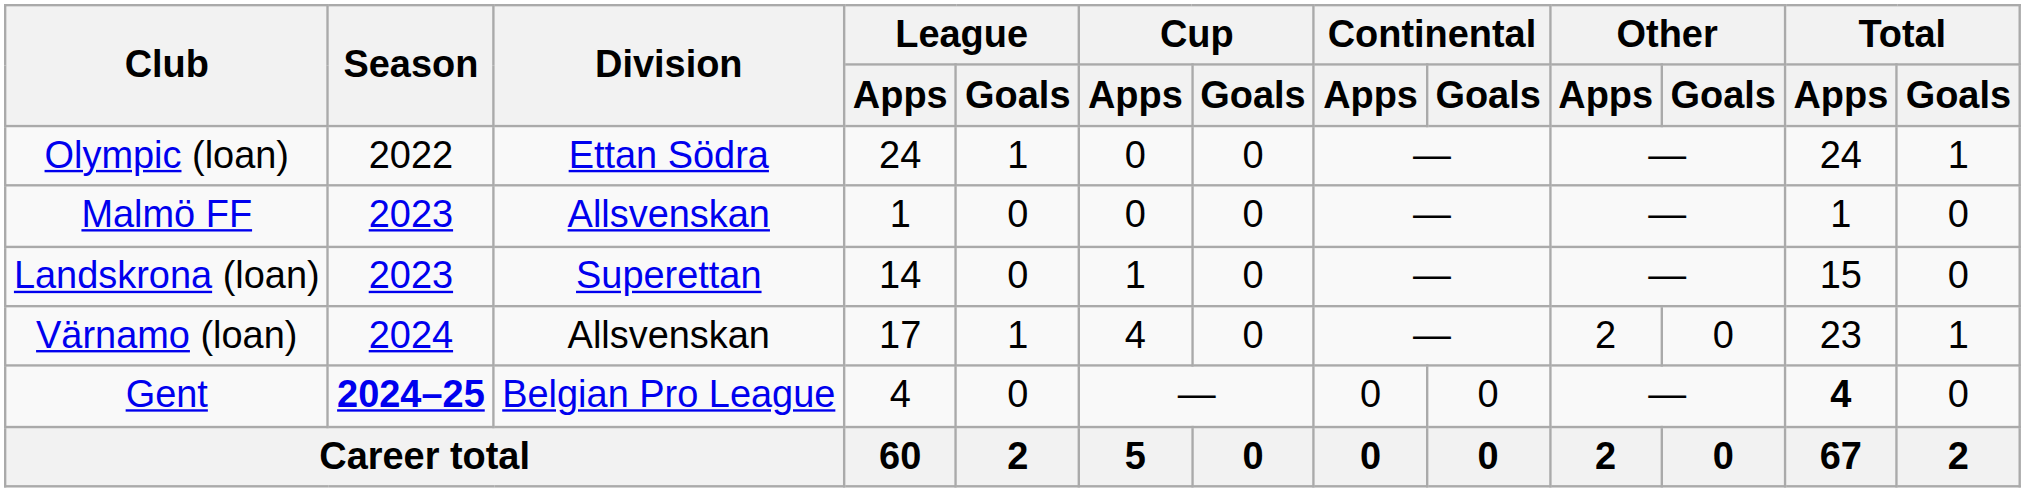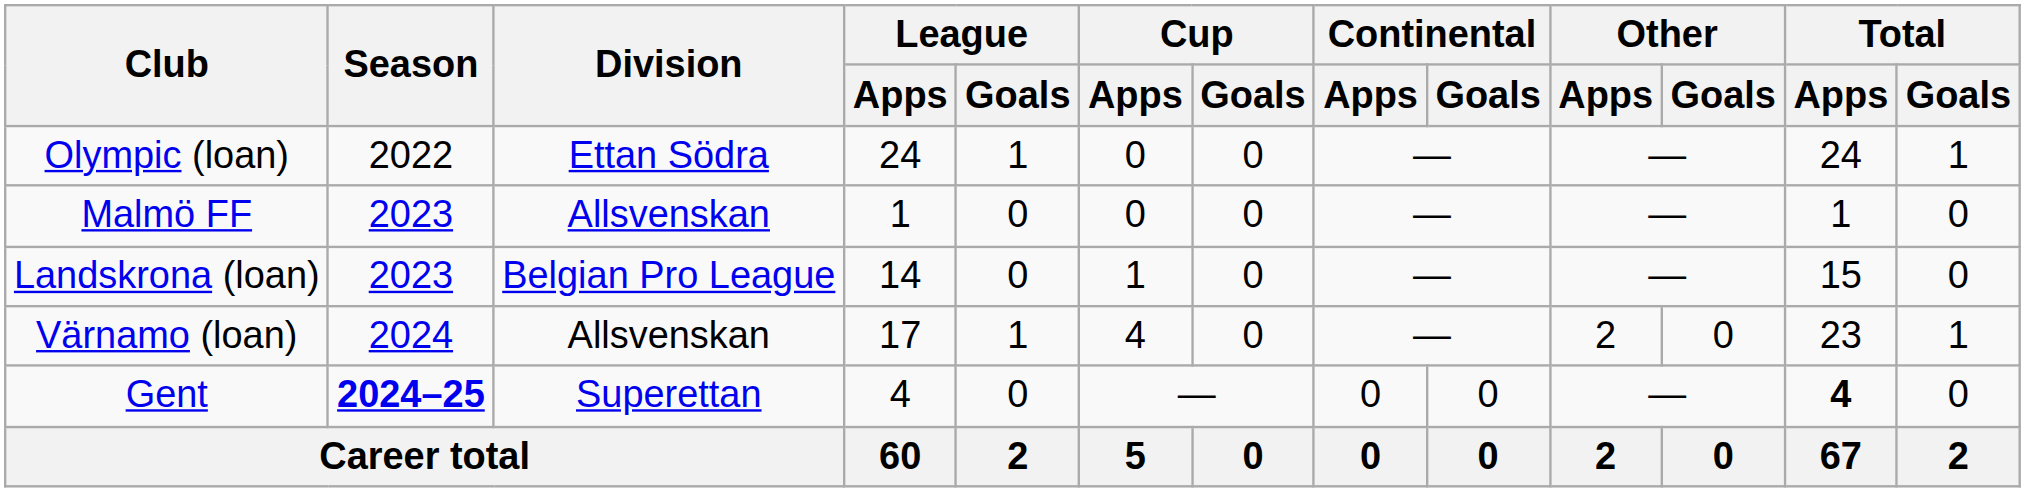 <table class="wikitable" style="text-align:center;">
 <tr>
 <th rowspan="2">Club</th>
 <th rowspan="2">Season</th>
 <th rowspan="2">Division</th>
 <th colspan="2">League</th>
 <th colspan="2">Cup</th>
 <th colspan="2">Continental</th>
 <th colspan="2">Other</th>
 <th colspan="2">Total</th>
 </tr>
 <tr>
 <th>Apps</th>
 <th>Goals</th>
 <th>Apps</th>
 <th>Goals</th>
 <th>Apps</th>
 <th>Goals</th>
 <th>Apps</th>
 <th>Goals</th>
 <th>Apps</th>
 <th>Goals</th>
 </tr>
 <tr>
 <td><a href='#'>Olympic</a> (loan)</td>
 <td>2022</td>
 <td><a href='#'>Ettan Södra</a></td>
 <td>24</td>
 <td>1</td>
 <td>0</td>
 <td>0</td>
 <td colspan="2">—</td>
 <td colspan="2">—</td>
 <td>24</td>
 <td>1</td>
 </tr>
 <tr>
 <td><a href='#'>Malmö FF</a></td>
 <td><a href='#'>2023</a></td>
 <td><a href='#'>Allsvenskan</a></td>
 <td>1</td>
 <td>0</td>
 <td>0</td>
 <td>0</td>
 <td colspan="2">—</td>
 <td colspan="2">—</td>
 <td>1</td>
 <td>0</td>
 </tr>
 <tr>
 <td><a href='#'>Landskrona</a> (loan)</td>
 <td><a href='#'>2023</a></td>
-<td><a href='#'>Superettan</a></td>
+<td><a href='#'>Belgian Pro League</a></td>
 <td>14</td>
 <td>0</td>
 <td>1</td>
 <td>0</td>
 <td colspan="2">—</td>
 <td colspan="2">—</td>
 <td>15</td>
 <td>0</td>
 </tr>
 <tr>
 <td><a href='#'>Värnamo</a> (loan)</td>
 <td><a href='#'>2024</a></td>
 <td>Allsvenskan</td>
 <td>17</td>
 <td>1</td>
 <td>4</td>
 <td>0</td>
 <td colspan="2">—</td>
 <td>2</td>
 <td>0</td>
 <td>23</td>
 <td>1</td>
 </tr>
 <tr>
 <td><a href='#'>Gent</a></td>
 <td><strong><a href='#'>2024–25</a></strong></td>
-<td><a href='#'>Belgian Pro League</a></td>
+<td><a href='#'>Superettan</a></td>
 <td>4</td>
 <td>0</td>
 <td colspan="2">—</td>
 <td>0</td>
 <td>0</td>
 <td colspan="2">—</td>
 <td><strong>4</strong></td>
 <td>0</td>
 </tr>
 <tr>
 <th colspan="3">Career total</th>
 <th>60</th>
 <th>2</th>
 <th>5</th>
 <th>0</th>
 <th>0</th>
 <th>0</th>
 <th>2</th>
 <th>0</th>
 <th>67</th>
 <th>2</th>
 </tr>
 </table>
